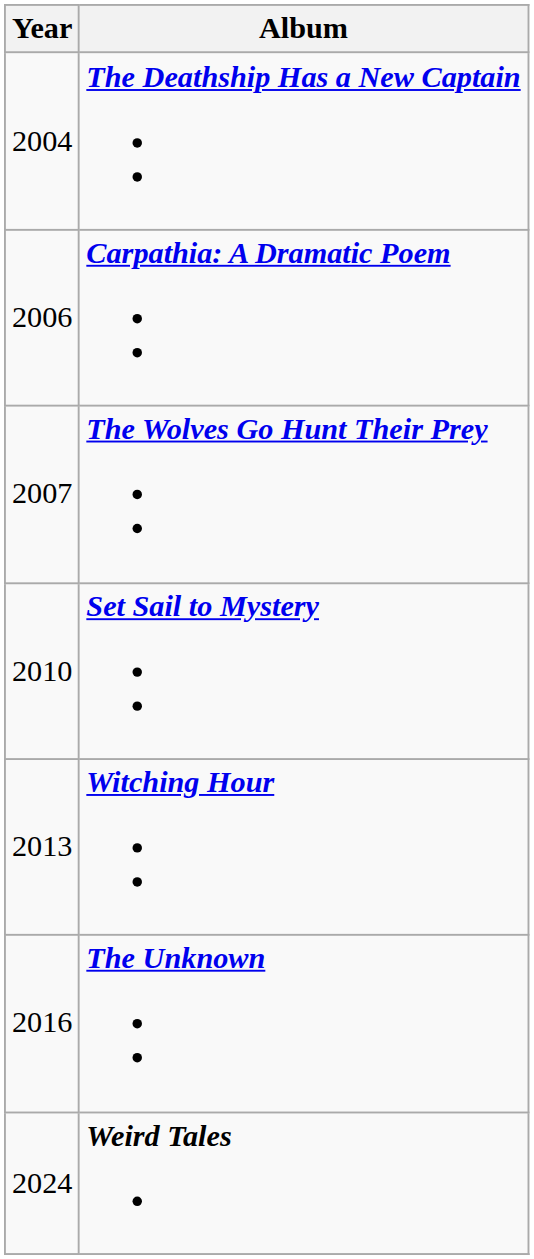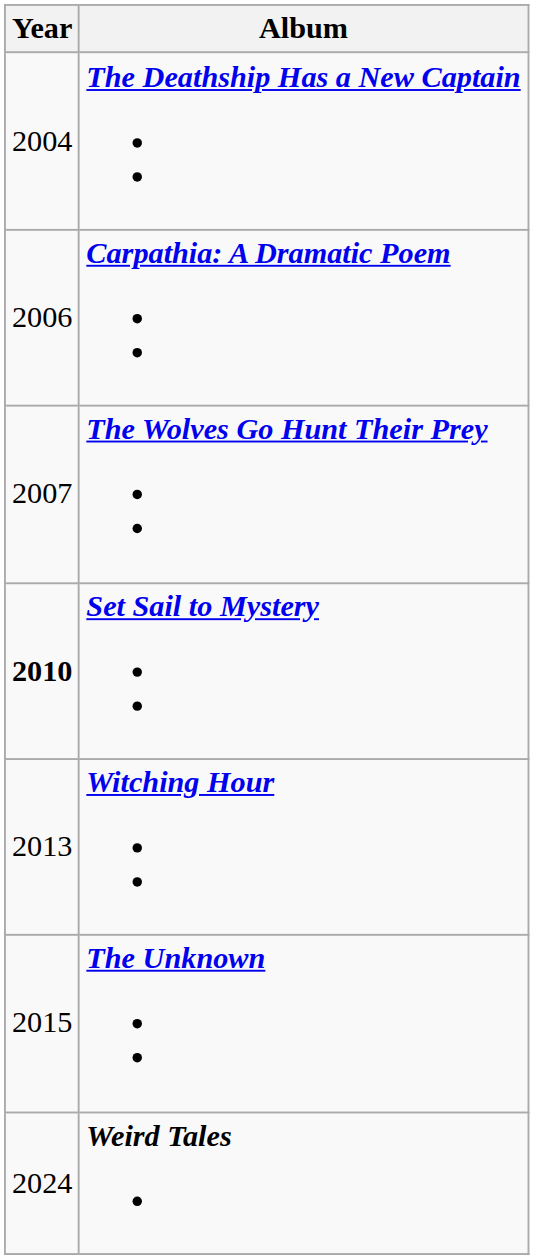 <table class="wikitable">
 <tr>
 <th>Year</th>
 <th>Album</th>
 </tr>
 <tr>
 <td>2004</td>
 <td><strong><em><a href='#'>The Deathship Has a New Captain</a></em></strong><br><ul><li></li><li></li></ul></td>
 </tr>
 <tr>
 <td>2006</td>
 <td><strong><em><a href='#'>Carpathia: A Dramatic Poem</a></em></strong><br><ul><li></li><li></li></ul></td>
 </tr>
 <tr>
 <td>2007</td>
 <td><strong><em><a href='#'>The Wolves Go Hunt Their Prey</a></em></strong><br><ul><li></li><li></li></ul></td>
 </tr>
 <tr>
-<td>2010</td>
+<td><strong>2010</strong></td>
 <td><strong><em><a href='#'>Set Sail to Mystery</a></em></strong><br><ul><li></li><li></li></ul></td>
 </tr>
 <tr>
 <td>2013</td>
 <td><strong><em><a href='#'>Witching Hour</a></em></strong><br><ul><li></li><li></li></ul></td>
 </tr>
 <tr>
-<td>2016</td>
+<td>2015</td>
 <td><strong><em><a href='#'>The Unknown</a></em></strong><br><ul><li></li><li></li></ul></td>
 </tr>
 <tr>
 <td>2024</td>
 <td><strong><em>Weird Tales</em></strong><br><ul><li></li></ul></td>
 </tr>
 <tr>
 </tr>
 </table>
